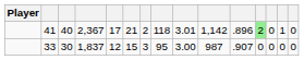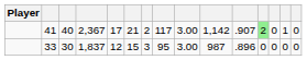 <table class="wikitable sortable" style="text-align:center;">
 <tr>
 <th>Player</th>
 <th></th>
 <th></th>
 <th></th>
 <th></th>
 <th></th>
 <th></th>
 <th></th>
 <th></th>
 <th></th>
 <th></th>
 <th></th>
 <th></th>
 <th></th>
 <th></th>
 </tr>
 <tr>
 <td></td>
 <td>41</td>
 <td>40</td>
 <td>2,367</td>
 <td>17</td>
 <td>21</td>
 <td>2</td>
-<td>118</td>
-<td>3.01</td>
+<td>117</td>
+<td>3.00</td>
 <td>1,142</td>
-<td>.896</td>
+<td>.907</td>
 <td style="background: lightgreen;">2</td>
 <td>0</td>
 <td>1</td>
 <td>0</td>
 </tr>
 <tr>
 <td></td>
 <td>33</td>
 <td>30</td>
 <td>1,837</td>
 <td>12</td>
 <td>15</td>
 <td>3</td>
 <td>95</td>
 <td>3.00</td>
 <td>987</td>
-<td>.907</td>
+<td>.896</td>
 <td>0</td>
 <td>0</td>
 <td>0</td>
 <td>0</td>
 </tr>
 </table>
